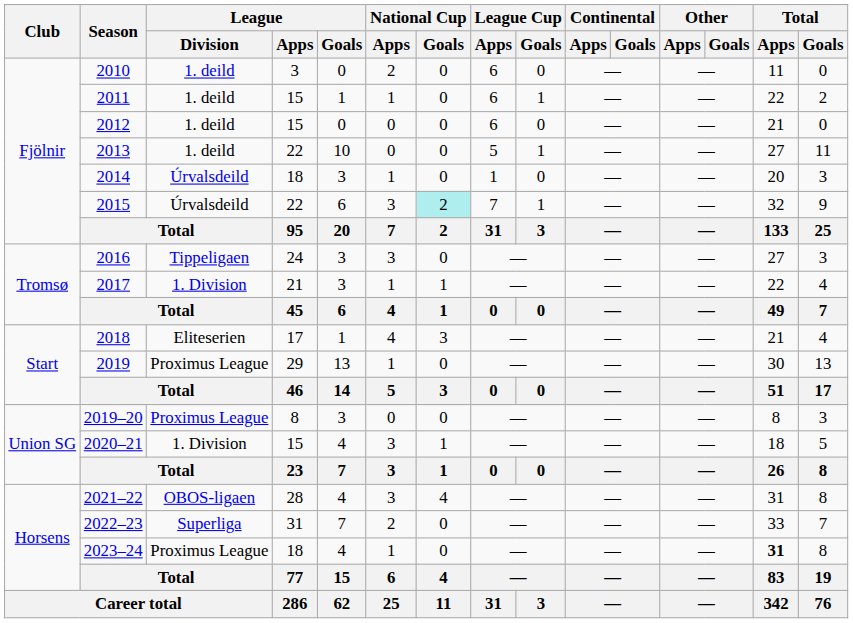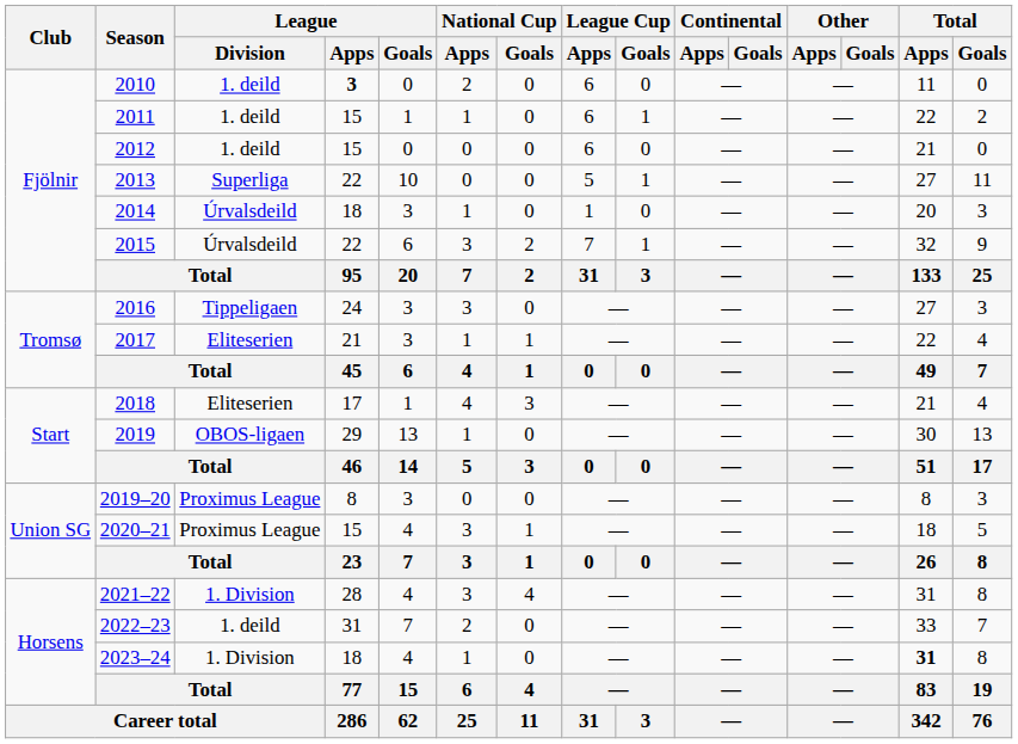 <table class="wikitable" style="text-align: center;">
 <tr>
 <th rowspan="2">Club</th>
 <th rowspan="2">Season</th>
 <th colspan="3">League</th>
 <th colspan="2">National Cup</th>
 <th colspan="2">League Cup</th>
 <th colspan="2">Continental</th>
 <th colspan="2">Other</th>
 <th colspan="2">Total</th>
 </tr>
 <tr>
 <th>Division</th>
 <th>Apps</th>
 <th>Goals</th>
 <th>Apps</th>
 <th>Goals</th>
 <th>Apps</th>
 <th>Goals</th>
 <th>Apps</th>
 <th>Goals</th>
 <th>Apps</th>
 <th>Goals</th>
 <th>Apps</th>
 <th>Goals</th>
 </tr>
 <tr>
 <td rowspan="7"><a href='#'>Fjölnir</a></td>
 <td><a href='#'>2010</a></td>
 <td><a href='#'>1. deild</a></td>
-<td>3</td>
+<td><strong>3</strong></td>
 <td>0</td>
 <td>2</td>
 <td>0</td>
 <td>6</td>
 <td>0</td>
 <td colspan="2">—</td>
 <td colspan="2">—</td>
 <td>11</td>
 <td>0</td>
 </tr>
 <tr>
 <td><a href='#'>2011</a></td>
 <td>1. deild</td>
 <td>15</td>
 <td>1</td>
 <td>1</td>
 <td>0</td>
 <td>6</td>
 <td>1</td>
 <td colspan="2">—</td>
 <td colspan="2">—</td>
 <td>22</td>
 <td>2</td>
 </tr>
 <tr>
 <td><a href='#'>2012</a></td>
 <td>1. deild</td>
 <td>15</td>
 <td>0</td>
 <td>0</td>
 <td>0</td>
 <td>6</td>
 <td>0</td>
 <td colspan="2">—</td>
 <td colspan="2">—</td>
 <td>21</td>
 <td>0</td>
 </tr>
 <tr>
 <td><a href='#'>2013</a></td>
-<td>1. deild</td>
+<td><a href='#'>Superliga</a></td>
 <td>22</td>
 <td>10</td>
 <td>0</td>
 <td>0</td>
 <td>5</td>
 <td>1</td>
 <td colspan="2">—</td>
 <td colspan="2">—</td>
 <td>27</td>
 <td>11</td>
 </tr>
 <tr>
 <td><a href='#'>2014</a></td>
 <td><a href='#'>Úrvalsdeild</a></td>
 <td>18</td>
 <td>3</td>
 <td>1</td>
 <td>0</td>
 <td>1</td>
 <td>0</td>
 <td colspan="2">—</td>
 <td colspan="2">—</td>
 <td>20</td>
 <td>3</td>
 </tr>
 <tr>
 <td><a href='#'>2015</a></td>
 <td>Úrvalsdeild</td>
 <td>22</td>
 <td>6</td>
 <td>3</td>
-<td style="background: paleturquoise;">2</td>
+<td>2</td>
 <td>7</td>
 <td>1</td>
 <td colspan="2">—</td>
 <td colspan="2">—</td>
 <td>32</td>
 <td>9</td>
 </tr>
 <tr>
 <th colspan="2">Total</th>
 <th>95</th>
 <th>20</th>
 <th>7</th>
 <th>2</th>
 <th>31</th>
 <th>3</th>
 <th colspan="2">—</th>
 <th colspan="2">—</th>
 <th>133</th>
 <th>25</th>
 </tr>
 <tr>
 <td rowspan="3"><a href='#'>Tromsø</a></td>
 <td><a href='#'>2016</a></td>
 <td><a href='#'>Tippeligaen</a></td>
 <td>24</td>
 <td>3</td>
 <td>3</td>
 <td>0</td>
 <td colspan="2">—</td>
 <td colspan="2">—</td>
 <td colspan="2">—</td>
 <td>27</td>
 <td>3</td>
 </tr>
 <tr>
 <td><a href='#'>2017</a></td>
-<td><a href='#'>1. Division</a></td>
+<td><a href='#'>Eliteserien</a></td>
 <td>21</td>
 <td>3</td>
 <td>1</td>
 <td>1</td>
 <td colspan="2">—</td>
 <td colspan="2">—</td>
 <td colspan="2">—</td>
 <td>22</td>
 <td>4</td>
 </tr>
 <tr>
 <th colspan="2">Total</th>
 <th>45</th>
 <th>6</th>
 <th>4</th>
 <th>1</th>
 <th>0</th>
 <th>0</th>
 <th colspan="2">—</th>
 <th colspan="2">—</th>
 <th>49</th>
 <th>7</th>
 </tr>
 <tr>
 <td rowspan="3"><a href='#'>Start</a></td>
 <td><a href='#'>2018</a></td>
 <td>Eliteserien</td>
 <td>17</td>
 <td>1</td>
 <td>4</td>
 <td>3</td>
 <td colspan="2">—</td>
 <td colspan="2">—</td>
 <td colspan="2">—</td>
 <td>21</td>
 <td>4</td>
 </tr>
 <tr>
 <td><a href='#'>2019</a></td>
-<td>Proximus League</td>
+<td><a href='#'>OBOS-ligaen</a></td>
 <td>29</td>
 <td>13</td>
 <td>1</td>
 <td>0</td>
 <td colspan="2">—</td>
 <td colspan="2">—</td>
 <td colspan="2">—</td>
 <td>30</td>
 <td>13</td>
 </tr>
 <tr>
 <th colspan="2">Total</th>
 <th>46</th>
 <th>14</th>
 <th>5</th>
 <th>3</th>
 <th>0</th>
 <th>0</th>
 <th colspan="2">—</th>
 <th colspan="2">—</th>
 <th>51</th>
 <th>17</th>
 </tr>
 <tr>
 <td rowspan="3"><a href='#'>Union SG</a></td>
 <td><a href='#'>2019–20</a></td>
 <td><a href='#'>Proximus League</a></td>
 <td>8</td>
 <td>3</td>
 <td>0</td>
 <td>0</td>
 <td colspan="2">—</td>
 <td colspan="2">—</td>
 <td colspan="2">—</td>
 <td>8</td>
 <td>3</td>
 </tr>
 <tr>
 <td><a href='#'>2020–21</a></td>
-<td>1. Division</td>
+<td>Proximus League</td>
 <td>15</td>
 <td>4</td>
 <td>3</td>
 <td>1</td>
 <td colspan="2">—</td>
 <td colspan="2">—</td>
 <td colspan="2">—</td>
 <td>18</td>
 <td>5</td>
 </tr>
 <tr>
 <th colspan="2">Total</th>
 <th>23</th>
 <th>7</th>
 <th>3</th>
 <th>1</th>
 <th>0</th>
 <th>0</th>
 <th colspan="2">—</th>
 <th colspan="2">—</th>
 <th>26</th>
 <th>8</th>
 </tr>
 <tr>
 <td rowspan="4"><a href='#'>Horsens</a></td>
 <td><a href='#'>2021–22</a></td>
-<td><a href='#'>OBOS-ligaen</a></td>
+<td><a href='#'>1. Division</a></td>
 <td>28</td>
 <td>4</td>
 <td>3</td>
 <td>4</td>
 <td colspan="2">—</td>
 <td colspan="2">—</td>
 <td colspan="2">—</td>
 <td>31</td>
 <td>8</td>
 </tr>
 <tr>
 <td><a href='#'>2022–23</a></td>
-<td><a href='#'>Superliga</a></td>
+<td>1. deild</td>
 <td>31</td>
 <td>7</td>
 <td>2</td>
 <td>0</td>
 <td colspan="2">—</td>
 <td colspan="2">—</td>
 <td colspan="2">—</td>
 <td>33</td>
 <td>7</td>
 </tr>
 <tr>
 <td><a href='#'>2023–24</a></td>
-<td>Proximus League</td>
+<td>1. Division</td>
 <td>18</td>
 <td>4</td>
 <td>1</td>
 <td>0</td>
 <td colspan="2">—</td>
 <td colspan="2">—</td>
 <td colspan="2">—</td>
 <td><strong>31</strong></td>
 <td>8</td>
 </tr>
 <tr>
 <th colspan="2">Total</th>
 <th>77</th>
 <th>15</th>
 <th>6</th>
 <th>4</th>
 <th colspan="2">—</th>
 <th colspan="2">—</th>
 <th colspan="2">—</th>
 <th>83</th>
 <th>19</th>
 </tr>
 <tr>
 <th colspan="3">Career total</th>
 <th>286</th>
 <th>62</th>
 <th>25</th>
 <th>11</th>
 <th>31</th>
 <th>3</th>
 <th colspan="2">—</th>
 <th colspan="2">—</th>
 <th>342</th>
 <th>76</th>
 </tr>
 </table>
